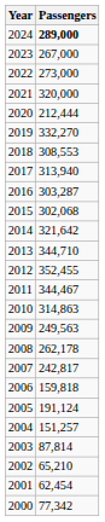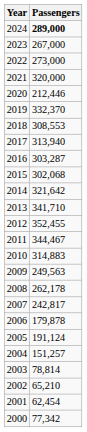 <table class="wikitable">
 <tr>
 <th>Year</th>
 <th>Passengers</th>
 </tr>
 <tr>
 <td>2024</td>
 <td><strong>289,000</strong></td>
 </tr>
 <tr>
 <td>2023</td>
 <td>267,000</td>
 </tr>
 <tr>
 <td>2022</td>
 <td>273,000</td>
 </tr>
 <tr>
 <td>2021</td>
 <td>320,000</td>
 </tr>
 <tr>
 <td>2020</td>
-<td>212,444</td>
+<td>212,446</td>
 </tr>
 <tr>
 <td>2019</td>
-<td>332,270</td>
+<td>332,370</td>
 </tr>
 <tr>
 <td>2018</td>
 <td>308,553</td>
 </tr>
 <tr>
 <td>2017</td>
 <td>313,940</td>
 </tr>
 <tr>
 <td>2016</td>
 <td>303,287</td>
 </tr>
 <tr>
 <td>2015</td>
 <td>302,068</td>
 </tr>
 <tr>
 <td>2014</td>
 <td>321,642</td>
 </tr>
 <tr>
 <td>2013</td>
-<td>344,710</td>
+<td>341,710</td>
 </tr>
 <tr>
 <td>2012</td>
 <td>352,455</td>
 </tr>
 <tr>
 <td>2011</td>
 <td>344,467</td>
 </tr>
 <tr>
 <td>2010</td>
-<td>314,863</td>
+<td>314,883</td>
 </tr>
 <tr>
 <td>2009</td>
 <td>249,563</td>
 </tr>
 <tr>
 <td>2008</td>
 <td>262,178</td>
 </tr>
 <tr>
 <td>2007</td>
 <td>242,817</td>
 </tr>
 <tr>
 <td>2006</td>
-<td>159,818</td>
+<td>179,878</td>
 </tr>
 <tr>
 <td>2005</td>
 <td>191,124</td>
 </tr>
 <tr>
 <td>2004</td>
 <td>151,257</td>
 </tr>
 <tr>
 <td>2003</td>
-<td>87,814</td>
+<td>78,814</td>
 </tr>
 <tr>
 <td>2002</td>
 <td>65,210</td>
 </tr>
 <tr>
 <td>2001</td>
 <td>62,454</td>
 </tr>
 <tr>
 <td>2000</td>
 <td>77,342</td>
 </tr>
 </table>
